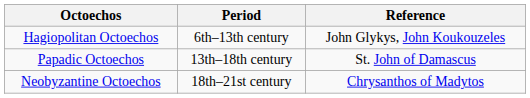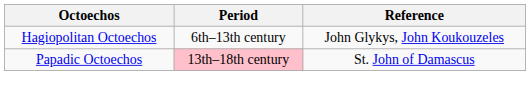 <table width="600" class="wikitable" style=" text-align: center; vertical-align: middle;">
 <tr>
 <th>Octoechos</th>
 <th>Period</th>
 <th>Reference</th>
 </tr>
 <tr>
 <td><a href='#'>Hagiopolitan Octoechos</a></td>
 <td>6th–13th century</td>
 <td>John Glykys, <a href='#'>John Koukouzeles</a></td>
 </tr>
 <tr>
 <td><a href='#'>Papadic Octoechos</a></td>
-<td>13th–18th century</td>
+<td style="background: pink;">13th–18th century</td>
 <td>St. <a href='#'>John of Damascus</a></td>
 </tr>
-<tr>
-<td><a href='#'>Neobyzantine Octoechos</a></td>
-<td>18th–21st century</td>
-<td><a href='#'>Chrysanthos of Madytos</a></td>
-</tr>
 </table>
